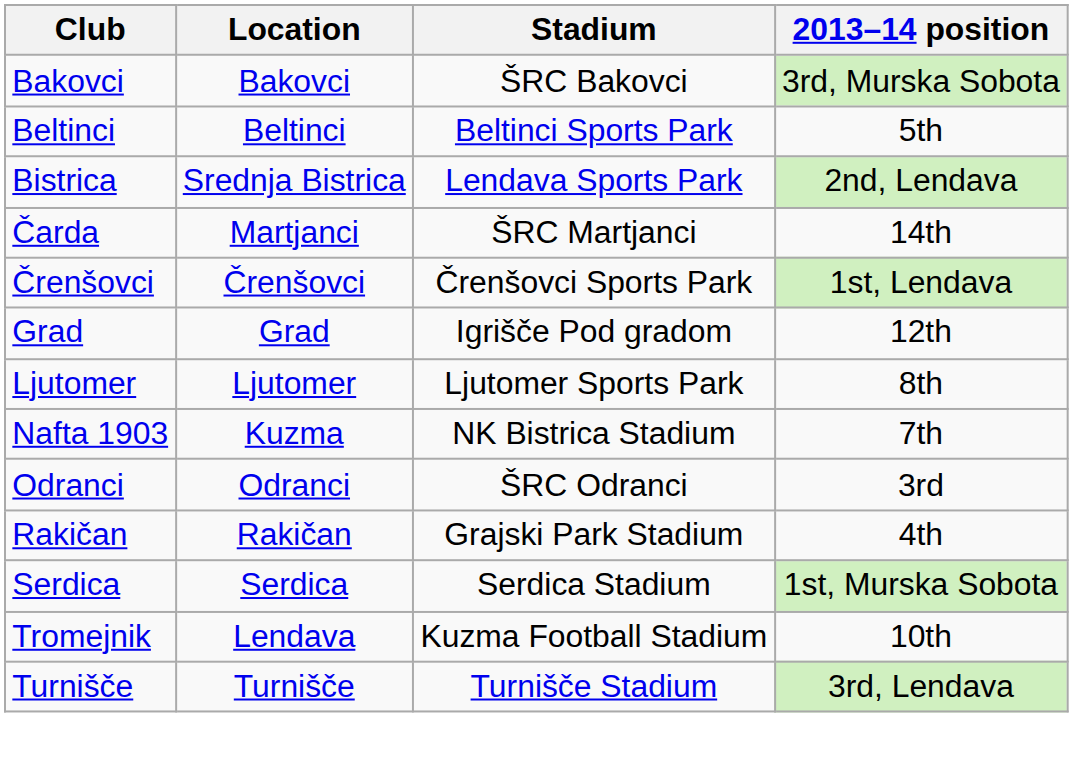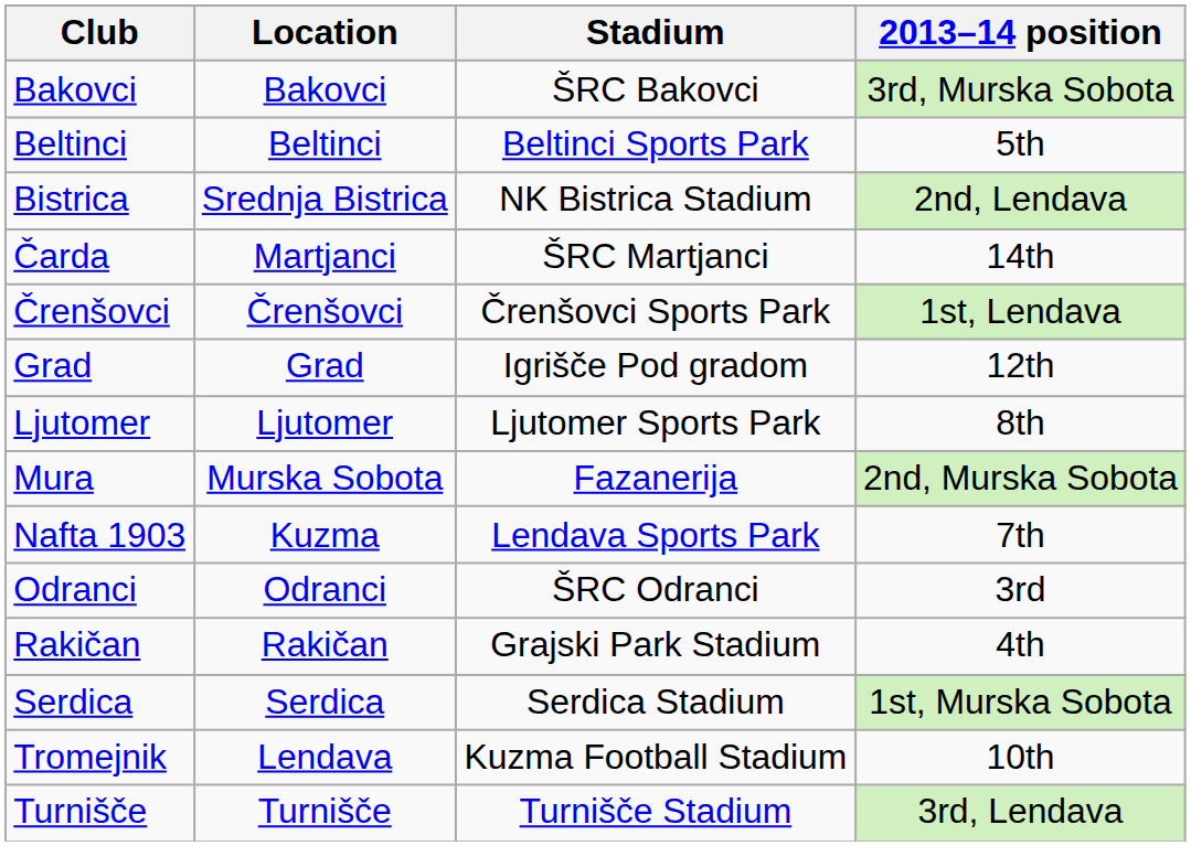 <table class="wikitable" style="text-align:center;">
 <tr>
 <th>Club</th>
 <th>Location</th>
 <th>Stadium</th>
 <th><a href='#'>2013–14</a> position</th>
 </tr>
 <tr>
 <td style="text-align:left;"><a href='#'>Bakovci</a></td>
 <td><a href='#'>Bakovci</a></td>
 <td>ŠRC Bakovci</td>
 <td bgcolor="#D0F0C0">3rd, Murska Sobota</td>
 </tr>
 <tr>
 <td style="text-align:left;"><a href='#'>Beltinci</a></td>
 <td><a href='#'>Beltinci</a></td>
 <td><a href='#'>Beltinci Sports Park</a></td>
 <td>5th</td>
 </tr>
 <tr>
 <td style="text-align:left;"><a href='#'>Bistrica</a></td>
 <td><a href='#'>Srednja Bistrica</a></td>
-<td><a href='#'>Lendava Sports Park</a></td>
+<td>NK Bistrica Stadium</td>
 <td bgcolor="#D0F0C0">2nd, Lendava</td>
 </tr>
 <tr>
 <td style="text-align:left;"><a href='#'>Čarda</a></td>
 <td><a href='#'>Martjanci</a></td>
 <td>ŠRC Martjanci</td>
 <td>14th</td>
 </tr>
 <tr>
 <td style="text-align:left;"><a href='#'>Črenšovci</a></td>
 <td><a href='#'>Črenšovci</a></td>
 <td>Črenšovci Sports Park</td>
 <td bgcolor="#D0F0C0">1st, Lendava</td>
 </tr>
 <tr>
 <td style="text-align:left;"><a href='#'>Grad</a></td>
 <td><a href='#'>Grad</a></td>
 <td>Igrišče Pod gradom</td>
 <td>12th</td>
 </tr>
 <tr>
 <td style="text-align:left;"><a href='#'>Ljutomer</a></td>
 <td><a href='#'>Ljutomer</a></td>
 <td>Ljutomer Sports Park</td>
 <td>8th</td>
 </tr>
 <tr>
+<td style="text-align:left;"><a href='#'>Mura</a></td>
+<td><a href='#'>Murska Sobota</a></td>
+<td><a href='#'>Fazanerija</a></td>
+<td bgcolor="#D0F0C0">2nd, Murska Sobota</td>
+</tr>
+<tr>
 <td style="text-align:left;"><a href='#'>Nafta 1903</a></td>
 <td><a href='#'>Kuzma</a></td>
-<td>NK Bistrica Stadium</td>
+<td><a href='#'>Lendava Sports Park</a></td>
 <td>7th</td>
 </tr>
 <tr>
 <td style="text-align:left;"><a href='#'>Odranci</a></td>
 <td><a href='#'>Odranci</a></td>
 <td>ŠRC Odranci</td>
 <td>3rd</td>
 </tr>
 <tr>
 <td style="text-align:left;"><a href='#'>Rakičan</a></td>
 <td><a href='#'>Rakičan</a></td>
 <td>Grajski Park Stadium</td>
 <td>4th</td>
 </tr>
 <tr>
 <td style="text-align:left;"><a href='#'>Serdica</a></td>
 <td><a href='#'>Serdica</a></td>
 <td>Serdica Stadium</td>
 <td bgcolor="#D0F0C0">1st, Murska Sobota</td>
 </tr>
 <tr>
 <td style="text-align:left;"><a href='#'>Tromejnik</a></td>
 <td><a href='#'>Lendava</a></td>
 <td>Kuzma Football Stadium</td>
 <td>10th</td>
 </tr>
 <tr>
 <td style="text-align:left;"><a href='#'>Turnišče</a></td>
 <td><a href='#'>Turnišče</a></td>
 <td><a href='#'>Turnišče Stadium</a></td>
 <td bgcolor="#D0F0C0">3rd, Lendava</td>
 </tr>
 </table>
